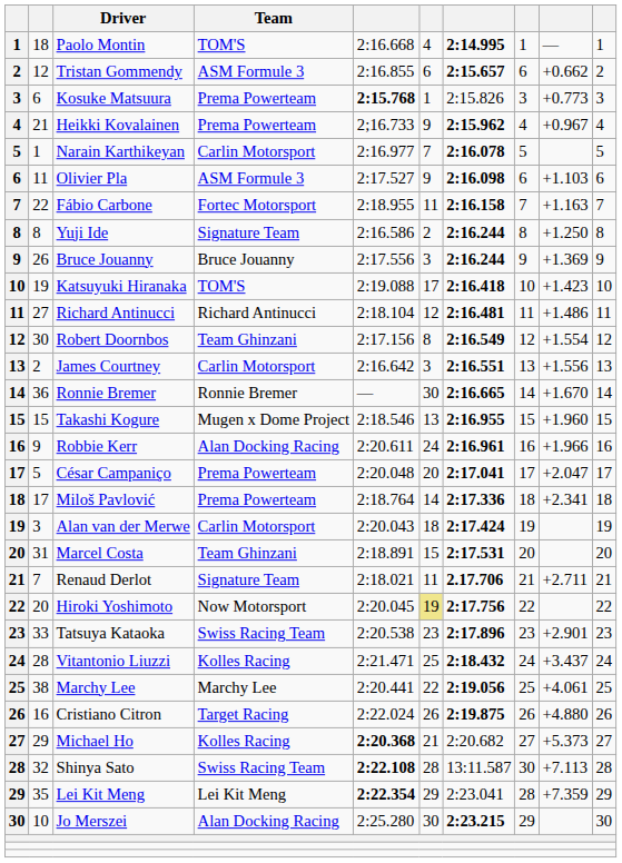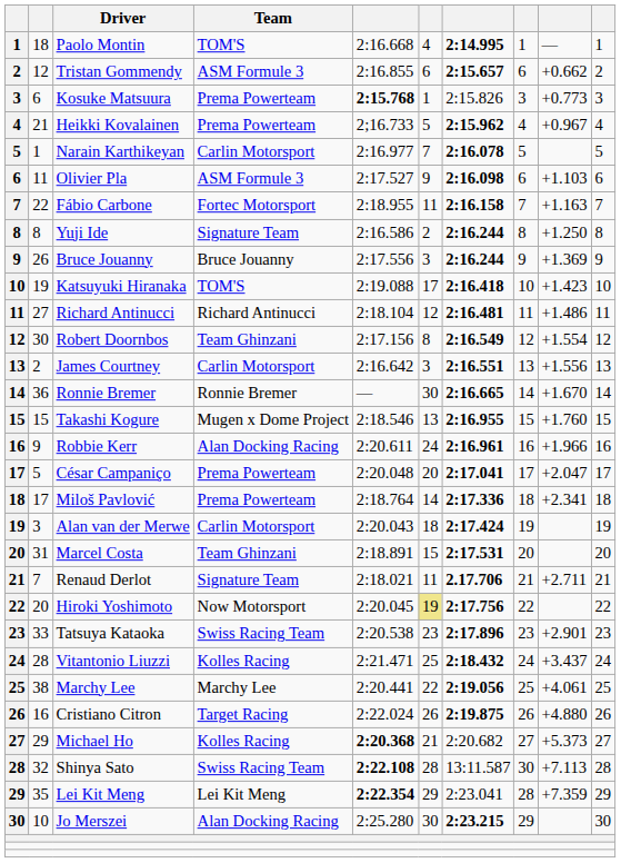 <table class="wikitable" style="font-size: 95%;">
 <tr>
 <th scope="col"></th>
 <th scope="col"></th>
 <th scope="col">Driver</th>
 <th scope="col">Team</th>
 <th scope="col"></th>
 <th scope="col"></th>
 <th scope="col"></th>
 <th scope="col"></th>
 <th scope="col"></th>
 <th scope="col"></th>
 </tr>
 <tr>
 <th scope="row">1</th>
 <td>18</td>
 <td> <a href='#'>Paolo Montin</a></td>
 <td><a href='#'>TOM'S</a></td>
 <td>2:16.668</td>
 <td>4</td>
 <td><strong>2:14.995</strong></td>
 <td>1</td>
 <td>—</td>
 <td>1</td>
 </tr>
 <tr>
 <th scope="row">2</th>
 <td>12</td>
 <td> <a href='#'>Tristan Gommendy</a></td>
 <td><a href='#'>ASM Formule 3</a></td>
 <td>2:16.855</td>
 <td>6</td>
 <td><strong>2:15.657</strong></td>
 <td>6</td>
 <td>+0.662</td>
 <td>2</td>
 </tr>
 <tr>
 <th scope="row">3</th>
 <td>6</td>
 <td> <a href='#'>Kosuke Matsuura</a></td>
 <td><a href='#'>Prema Powerteam</a></td>
 <td><strong>2:15.768</strong></td>
 <td>1</td>
 <td>2:15.826</td>
 <td>3</td>
 <td>+0.773</td>
 <td>3</td>
 </tr>
 <tr>
 <th scope="row">4</th>
 <td>21</td>
 <td> <a href='#'>Heikki Kovalainen</a></td>
 <td><a href='#'>Prema Powerteam</a></td>
 <td>2;16.733</td>
-<td>9</td>
+<td>5</td>
 <td><strong>2:15.962</strong></td>
 <td>4</td>
 <td>+0.967</td>
 <td>4</td>
 </tr>
 <tr>
 <th scope="row">5</th>
 <td>1</td>
 <td> <a href='#'>Narain Karthikeyan</a></td>
 <td><a href='#'>Carlin Motorsport</a></td>
 <td>2:16.977</td>
 <td>7</td>
 <td><strong>2:16.078</strong></td>
 <td>5</td>
 <td></td>
 <td>5</td>
 </tr>
 <tr>
 <th scope="row">6</th>
 <td>11</td>
 <td> <a href='#'>Olivier Pla</a></td>
 <td><a href='#'>ASM Formule 3</a></td>
 <td>2:17.527</td>
 <td>9</td>
 <td><strong>2:16.098</strong></td>
 <td>6</td>
 <td>+1.103</td>
 <td>6</td>
 </tr>
 <tr>
 <th scope="row">7</th>
 <td>22</td>
 <td> <a href='#'>Fábio Carbone</a></td>
 <td><a href='#'>Fortec Motorsport</a></td>
 <td>2:18.955</td>
 <td>11</td>
 <td><strong>2:16.158</strong></td>
 <td>7</td>
 <td>+1.163</td>
 <td>7</td>
 </tr>
 <tr>
 <th scope="row">8</th>
 <td>8</td>
 <td> <a href='#'>Yuji Ide</a></td>
 <td><a href='#'>Signature Team</a></td>
 <td>2:16.586</td>
 <td>2</td>
 <td><strong>2:16.244</strong></td>
 <td>8</td>
 <td>+1.250</td>
 <td>8</td>
 </tr>
 <tr>
 <th scope="row">9</th>
 <td>26</td>
 <td> <a href='#'>Bruce Jouanny</a></td>
 <td>Bruce Jouanny</td>
 <td>2:17.556</td>
 <td>3</td>
 <td><strong>2:16.244</strong></td>
 <td>9</td>
 <td>+1.369</td>
 <td>9</td>
 </tr>
 <tr>
 <th scope="row">10</th>
 <td>19</td>
 <td> <a href='#'>Katsuyuki Hiranaka</a></td>
 <td><a href='#'>TOM'S</a></td>
 <td>2:19.088</td>
 <td>17</td>
 <td><strong>2:16.418</strong></td>
 <td>10</td>
 <td>+1.423</td>
 <td>10</td>
 </tr>
 <tr>
 <th scope="row">11</th>
 <td>27</td>
 <td> <a href='#'>Richard Antinucci</a></td>
 <td>Richard Antinucci</td>
 <td>2:18.104</td>
 <td>12</td>
 <td><strong>2:16.481</strong></td>
 <td>11</td>
 <td>+1.486</td>
 <td>11</td>
 </tr>
 <tr>
 <th scope="row">12</th>
 <td>30</td>
 <td> <a href='#'>Robert Doornbos</a></td>
 <td><a href='#'>Team Ghinzani</a></td>
 <td>2:17.156</td>
 <td>8</td>
 <td><strong>2:16.549</strong></td>
 <td>12</td>
 <td>+1.554</td>
 <td>12</td>
 </tr>
 <tr>
 <th scope="row">13</th>
 <td>2</td>
 <td> <a href='#'>James Courtney</a></td>
 <td><a href='#'>Carlin Motorsport</a></td>
 <td>2:16.642</td>
 <td>3</td>
 <td><strong>2:16.551</strong></td>
 <td>13</td>
 <td>+1.556</td>
 <td>13</td>
 </tr>
 <tr>
 <th scope="row">14</th>
 <td>36</td>
 <td> <a href='#'>Ronnie Bremer</a></td>
 <td>Ronnie Bremer</td>
 <td>—</td>
 <td>30</td>
 <td><strong>2:16.665</strong></td>
 <td>14</td>
 <td>+1.670</td>
 <td>14</td>
 </tr>
 <tr>
 <th scope="row">15</th>
 <td>15</td>
 <td> <a href='#'>Takashi Kogure</a></td>
 <td>Mugen x Dome Project</td>
 <td>2:18.546</td>
 <td>13</td>
 <td><strong>2:16.955</strong></td>
 <td>15</td>
-<td>+1.960</td>
+<td>+1.760</td>
 <td>15</td>
 </tr>
 <tr>
 <th scope="row">16</th>
 <td>9</td>
 <td> <a href='#'>Robbie Kerr</a></td>
 <td><a href='#'>Alan Docking Racing</a></td>
 <td>2:20.611</td>
 <td>24</td>
 <td><strong>2:16.961</strong></td>
 <td>16</td>
 <td>+1.966</td>
 <td>16</td>
 </tr>
 <tr>
 <th scope="row">17</th>
 <td>5</td>
 <td> <a href='#'>César Campaniço</a></td>
 <td><a href='#'>Prema Powerteam</a></td>
 <td>2:20.048</td>
 <td>20</td>
 <td><strong>2:17.041</strong></td>
 <td>17</td>
 <td>+2.047</td>
 <td>17</td>
 </tr>
 <tr>
 <th scope="row">18</th>
 <td>17</td>
 <td> <a href='#'>Miloš Pavlović</a></td>
 <td><a href='#'>Prema Powerteam</a></td>
 <td>2:18.764</td>
 <td>14</td>
 <td><strong>2:17.336</strong></td>
 <td>18</td>
 <td>+2.341</td>
 <td>18</td>
 </tr>
 <tr>
 <th scope="row">19</th>
 <td>3</td>
 <td> <a href='#'>Alan van der Merwe</a></td>
 <td><a href='#'>Carlin Motorsport</a></td>
 <td>2:20.043</td>
 <td>18</td>
 <td><strong>2:17.424</strong></td>
 <td>19</td>
 <td></td>
 <td>19</td>
 </tr>
 <tr>
 <th scope="row">20</th>
 <td>31</td>
 <td> <a href='#'>Marcel Costa</a></td>
 <td><a href='#'>Team Ghinzani</a></td>
 <td>2:18.891</td>
 <td>15</td>
 <td><strong>2:17.531</strong></td>
 <td>20</td>
 <td></td>
 <td>20</td>
 </tr>
 <tr>
 <th scope="row">21</th>
 <td>7</td>
 <td> Renaud Derlot</td>
 <td><a href='#'>Signature Team</a></td>
 <td>2:18.021</td>
 <td>11</td>
 <td><strong>2.17.706</strong></td>
 <td>21</td>
 <td>+2.711</td>
 <td>21</td>
 </tr>
 <tr>
 <th scope="row">22</th>
 <td>20</td>
 <td> <a href='#'>Hiroki Yoshimoto</a></td>
 <td>Now Motorsport</td>
 <td>2:20.045</td>
 <td style="background: khaki;">19</td>
 <td><strong>2:17.756</strong></td>
 <td>22</td>
 <td></td>
 <td>22</td>
 </tr>
 <tr>
 <th scope="row">23</th>
 <td>33</td>
 <td> Tatsuya Kataoka</td>
 <td><a href='#'>Swiss Racing Team</a></td>
 <td>2:20.538</td>
 <td>23</td>
 <td><strong>2:17.896</strong></td>
 <td>23</td>
 <td>+2.901</td>
 <td>23</td>
 </tr>
 <tr>
 <th scope="row">24</th>
 <td>28</td>
 <td> <a href='#'>Vitantonio Liuzzi</a></td>
 <td><a href='#'>Kolles Racing</a></td>
 <td>2:21.471</td>
 <td>25</td>
 <td><strong>2:18.432</strong></td>
 <td>24</td>
 <td>+3.437</td>
 <td>24</td>
 </tr>
 <tr>
 <th scope="row">25</th>
 <td>38</td>
 <td> <a href='#'>Marchy Lee</a></td>
 <td>Marchy Lee</td>
 <td>2:20.441</td>
 <td>22</td>
 <td><strong>2:19.056</strong></td>
 <td>25</td>
 <td>+4.061</td>
 <td>25</td>
 </tr>
 <tr>
 <th scope="row">26</th>
 <td>16</td>
 <td> Cristiano Citron</td>
 <td><a href='#'>Target Racing</a></td>
 <td>2:22.024</td>
 <td>26</td>
 <td><strong>2:19.875</strong></td>
 <td>26</td>
 <td>+4.880</td>
 <td>26</td>
 </tr>
 <tr>
 <th scope="row">27</th>
 <td>29</td>
 <td> <a href='#'>Michael Ho</a></td>
 <td><a href='#'>Kolles Racing</a></td>
 <td><strong>2:20.368</strong></td>
 <td>21</td>
 <td>2:20.682</td>
 <td>27</td>
 <td>+5.373</td>
 <td>27</td>
 </tr>
 <tr>
 <th scope="row">28</th>
 <td>32</td>
 <td> Shinya Sato</td>
 <td><a href='#'>Swiss Racing Team</a></td>
 <td><strong>2:22.108</strong></td>
 <td>28</td>
 <td>13:11.587</td>
 <td>30</td>
 <td>+7.113</td>
 <td>28</td>
 </tr>
 <tr>
 <th scope="row">29</th>
 <td>35</td>
 <td> <a href='#'>Lei Kit Meng</a></td>
 <td>Lei Kit Meng</td>
 <td><strong>2:22.354</strong></td>
 <td>29</td>
 <td>2:23.041</td>
 <td>28</td>
 <td>+7.359</td>
 <td>29</td>
 </tr>
 <tr>
 <th scope="row">30</th>
 <td>10</td>
 <td> <a href='#'>Jo Merszei</a></td>
 <td><a href='#'>Alan Docking Racing</a></td>
 <td>2:25.280</td>
 <td>30</td>
 <td><strong>2:23.215</strong></td>
 <td>29</td>
 <td></td>
 <td>30</td>
 </tr>
 <tr>
 <th colspan="10"></th>
 </tr>
 <tr>
 <td colspan="10"></td>
 </tr>
 <tr>
 <td colspan="10"></td>
 </tr>
 </table>
